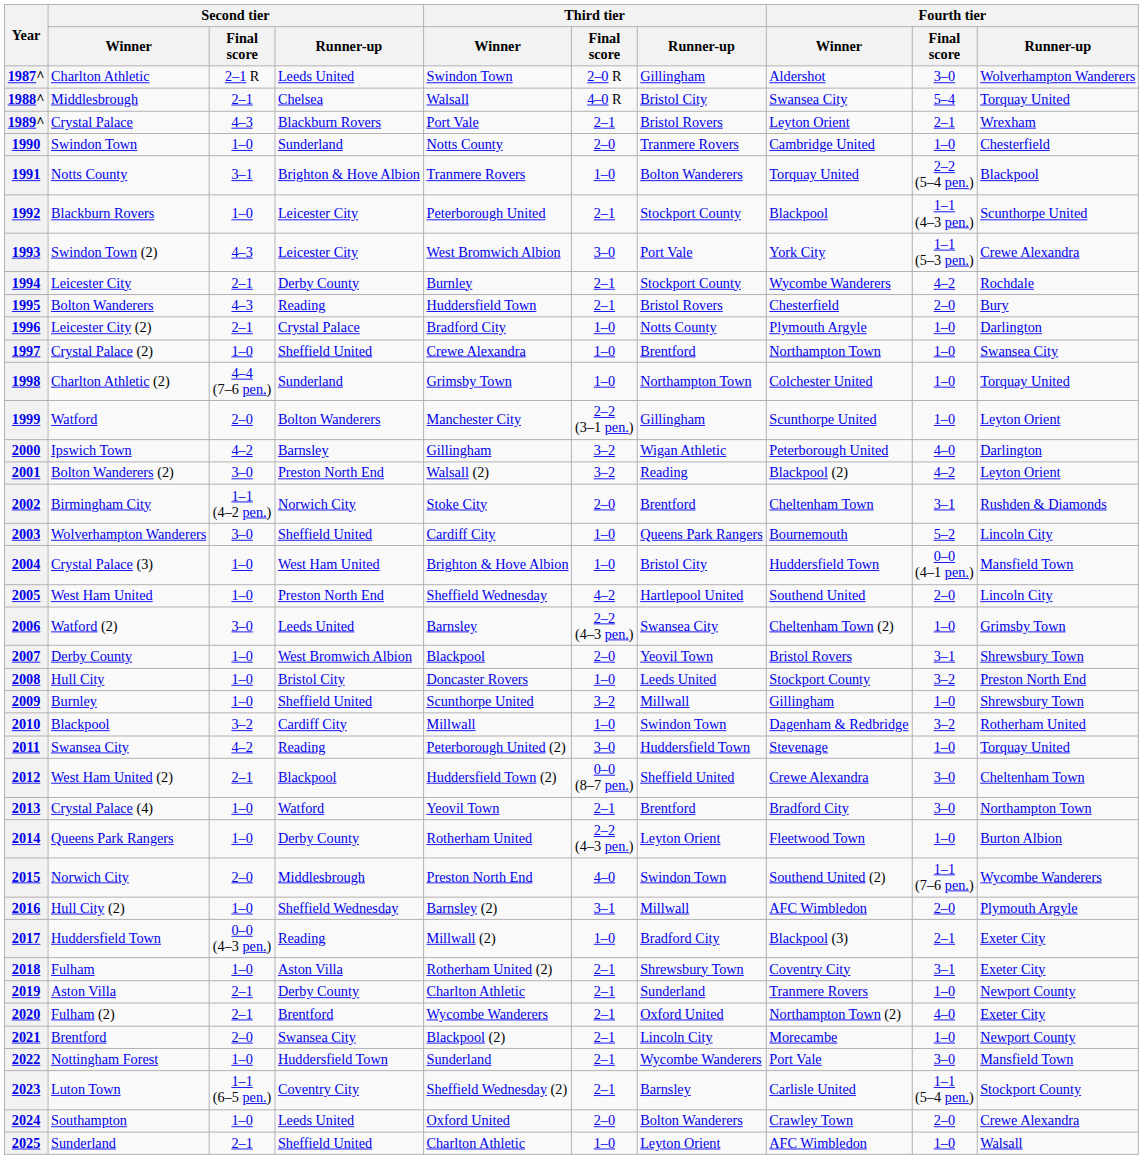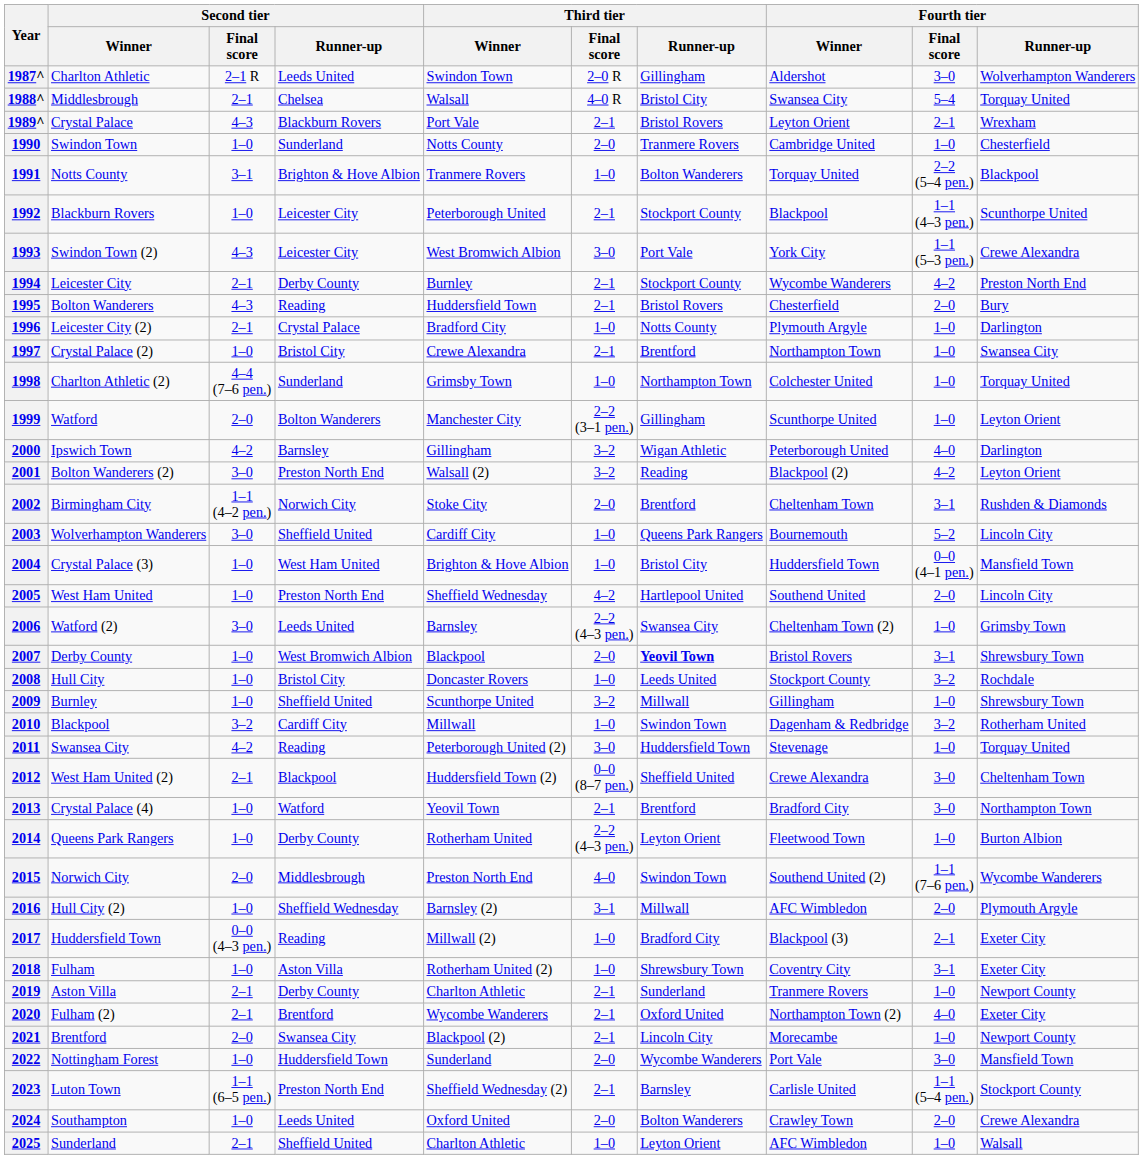 <table class="wikitable plainrowheaders sortable">
 <tr>
 <th scope=col rowspan=2>Year</th>
 <th scope=col colspan=3>Second tier</th>
 <th scope=col colspan=3>Third tier</th>
 <th scope=col colspan=3>Fourth tier</th>
 </tr>
 <tr>
 <th scope=col>Winner</th>
 <th scope=col>Final<br>score</th>
 <th scope=col>Runner-up</th>
 <th scope=col>Winner</th>
 <th scope=col>Final<br>score</th>
 <th scope=col>Runner-up</th>
 <th scope=col>Winner</th>
 <th scope=col>Final<br>score</th>
 <th scope=col>Runner-up</th>
 </tr>
 <tr>
 <th scope=row><a href='#'>1987</a>^</th>
 <td><a href='#'>Charlton Athletic</a></td>
 <td align=center><a href='#'>2–1</a> R</td>
 <td><a href='#'>Leeds United</a></td>
 <td><a href='#'>Swindon Town</a></td>
 <td align=center><a href='#'>2–0</a> R</td>
 <td><a href='#'>Gillingham</a></td>
 <td><a href='#'>Aldershot</a></td>
 <td align=center><a href='#'>3–0</a></td>
 <td><a href='#'>Wolverhampton Wanderers</a></td>
 </tr>
 <tr>
 <th scope=row><a href='#'>1988</a>^</th>
 <td><a href='#'>Middlesbrough</a></td>
 <td align=center><a href='#'>2–1</a></td>
 <td><a href='#'>Chelsea</a></td>
 <td><a href='#'>Walsall</a></td>
 <td align=center><a href='#'>4–0</a> R</td>
 <td><a href='#'>Bristol City</a></td>
 <td><a href='#'>Swansea City</a></td>
 <td align=center><a href='#'>5–4</a></td>
 <td><a href='#'>Torquay United</a></td>
 </tr>
 <tr>
 <th scope=row><a href='#'>1989</a>^</th>
 <td><a href='#'>Crystal Palace</a></td>
 <td align=center><a href='#'>4–3</a></td>
 <td><a href='#'>Blackburn Rovers</a></td>
 <td><a href='#'>Port Vale</a></td>
 <td align=center><a href='#'>2–1</a></td>
 <td><a href='#'>Bristol Rovers</a></td>
 <td><a href='#'>Leyton Orient</a></td>
 <td align=center><a href='#'>2–1</a></td>
 <td><a href='#'>Wrexham</a></td>
 </tr>
 <tr>
 <th scope=row><a href='#'>1990</a></th>
 <td><a href='#'>Swindon Town</a></td>
 <td align=center><a href='#'>1–0</a></td>
 <td><a href='#'>Sunderland</a></td>
 <td><a href='#'>Notts County</a></td>
 <td align=center><a href='#'>2–0</a></td>
 <td><a href='#'>Tranmere Rovers</a></td>
 <td><a href='#'>Cambridge United</a></td>
 <td align=center><a href='#'>1–0</a></td>
 <td><a href='#'>Chesterfield</a></td>
 </tr>
 <tr>
 <th scope=row><a href='#'>1991</a></th>
 <td><a href='#'>Notts County</a></td>
 <td align=center><a href='#'>3–1</a></td>
 <td><a href='#'>Brighton & Hove Albion</a></td>
 <td><a href='#'>Tranmere Rovers</a></td>
 <td align=center><a href='#'>1–0</a></td>
 <td><a href='#'>Bolton Wanderers</a></td>
 <td><a href='#'>Torquay United</a></td>
 <td align=center nowrap><a href='#'>2–2</a> <br>(5–4 <a href='#'>pen.</a>)</td>
 <td><a href='#'>Blackpool</a></td>
 </tr>
 <tr>
 <th scope=row><a href='#'>1992</a></th>
 <td><a href='#'>Blackburn Rovers</a></td>
 <td align=center><a href='#'>1–0</a></td>
 <td><a href='#'>Leicester City</a></td>
 <td><a href='#'>Peterborough United</a></td>
 <td align=center><a href='#'>2–1</a></td>
 <td><a href='#'>Stockport County</a></td>
 <td><a href='#'>Blackpool</a></td>
 <td align=center><a href='#'>1–1</a> <br>(4–3 <a href='#'>pen.</a>)</td>
 <td><a href='#'>Scunthorpe United</a></td>
 </tr>
 <tr>
 <th scope=row><a href='#'>1993</a></th>
 <td><a href='#'>Swindon Town</a> (2)</td>
 <td align=center><a href='#'>4–3</a></td>
 <td><a href='#'>Leicester City</a></td>
 <td><a href='#'>West Bromwich Albion</a></td>
 <td align=center><a href='#'>3–0</a></td>
 <td><a href='#'>Port Vale</a></td>
 <td><a href='#'>York City</a></td>
 <td align=center><a href='#'>1–1</a> <br>(5–3 <a href='#'>pen.</a>)</td>
 <td><a href='#'>Crewe Alexandra</a></td>
 </tr>
 <tr>
 <th scope=row><a href='#'>1994</a></th>
 <td><a href='#'>Leicester City</a></td>
 <td align=center><a href='#'>2–1</a></td>
 <td><a href='#'>Derby County</a></td>
 <td><a href='#'>Burnley</a></td>
 <td align=center><a href='#'>2–1</a></td>
 <td><a href='#'>Stockport County</a></td>
 <td><a href='#'>Wycombe Wanderers</a></td>
 <td align=center><a href='#'>4–2</a></td>
-<td><a href='#'>Rochdale</a></td>
+<td><a href='#'>Preston North End</a></td>
 </tr>
 <tr>
 <th scope=row><a href='#'>1995</a></th>
 <td><a href='#'>Bolton Wanderers</a></td>
 <td align=center nowrap><a href='#'>4–3</a> </td>
 <td><a href='#'>Reading</a></td>
 <td><a href='#'>Huddersfield Town</a></td>
 <td align=center><a href='#'>2–1</a></td>
 <td><a href='#'>Bristol Rovers</a></td>
 <td><a href='#'>Chesterfield</a></td>
 <td align=center><a href='#'>2–0</a></td>
 <td><a href='#'>Bury</a></td>
 </tr>
 <tr>
 <th scope=row><a href='#'>1996</a></th>
 <td><a href='#'>Leicester City</a> (2)</td>
 <td align=center><a href='#'>2–1</a> </td>
 <td><a href='#'>Crystal Palace</a></td>
 <td><a href='#'>Bradford City</a></td>
 <td align=center><a href='#'>1–0</a></td>
 <td><a href='#'>Notts County</a></td>
 <td><a href='#'>Plymouth Argyle</a></td>
 <td align=center><a href='#'>1–0</a></td>
 <td><a href='#'>Darlington</a></td>
 </tr>
 <tr>
 <th scope=row><a href='#'>1997</a></th>
 <td><a href='#'>Crystal Palace</a> (2)</td>
 <td align=center><a href='#'>1–0</a></td>
-<td><a href='#'>Sheffield United</a></td>
+<td><a href='#'>Bristol City</a></td>
 <td><a href='#'>Crewe Alexandra</a></td>
-<td align=center><a href='#'>1–0</a></td>
+<td align=center><a href='#'>2–1</a> </td>
 <td><a href='#'>Brentford</a></td>
 <td><a href='#'>Northampton Town</a></td>
 <td align=center><a href='#'>1–0</a></td>
 <td><a href='#'>Swansea City</a></td>
 </tr>
 <tr>
 <th scope=row><a href='#'>1998</a></th>
 <td><a href='#'>Charlton Athletic</a> (2)</td>
 <td align=center><a href='#'>4–4</a> <br>(7–6 <a href='#'>pen.</a>)</td>
 <td><a href='#'>Sunderland</a></td>
 <td><a href='#'>Grimsby Town</a></td>
 <td align=center><a href='#'>1–0</a></td>
 <td><a href='#'>Northampton Town</a></td>
 <td><a href='#'>Colchester United</a></td>
 <td align=center><a href='#'>1–0</a></td>
 <td><a href='#'>Torquay United</a></td>
 </tr>
 <tr>
 <th scope=row><a href='#'>1999</a></th>
 <td><a href='#'>Watford</a></td>
 <td align=center><a href='#'>2–0</a></td>
 <td><a href='#'>Bolton Wanderers</a></td>
 <td><a href='#'>Manchester City</a></td>
 <td align=center nowrap><a href='#'>2–2</a> <br>(3–1 <a href='#'>pen.</a>)</td>
 <td><a href='#'>Gillingham</a></td>
 <td><a href='#'>Scunthorpe United</a></td>
 <td align=center><a href='#'>1–0</a></td>
 <td><a href='#'>Leyton Orient</a></td>
 </tr>
 <tr>
 <th scope=row><a href='#'>2000</a></th>
 <td><a href='#'>Ipswich Town</a></td>
 <td align=center><a href='#'>4–2</a></td>
 <td><a href='#'>Barnsley</a></td>
 <td><a href='#'>Gillingham</a></td>
 <td align=center><a href='#'>3–2</a> </td>
 <td><a href='#'>Wigan Athletic</a></td>
 <td><a href='#'>Peterborough United</a></td>
 <td align=center><a href='#'>4–0</a></td>
 <td><a href='#'>Darlington</a></td>
 </tr>
 <tr>
 <th scope=row><a href='#'>2001</a></th>
 <td><a href='#'>Bolton Wanderers</a> (2)</td>
 <td align=center><a href='#'>3–0</a></td>
 <td><a href='#'>Preston North End</a></td>
 <td><a href='#'>Walsall</a> (2)</td>
 <td align=center><a href='#'>3–2</a> </td>
 <td><a href='#'>Reading</a></td>
 <td><a href='#'>Blackpool</a> (2)</td>
 <td align=center><a href='#'>4–2</a></td>
 <td><a href='#'>Leyton Orient</a></td>
 </tr>
 <tr>
 <th scope=row><a href='#'>2002</a></th>
 <td><a href='#'>Birmingham City</a></td>
 <td align=center><a href='#'>1–1</a> <br>(4–2 <a href='#'>pen.</a>)</td>
 <td><a href='#'>Norwich City</a></td>
 <td><a href='#'>Stoke City</a></td>
 <td align=center><a href='#'>2–0</a></td>
 <td><a href='#'>Brentford</a></td>
 <td><a href='#'>Cheltenham Town</a></td>
 <td align=center><a href='#'>3–1</a></td>
 <td><a href='#'>Rushden & Diamonds</a></td>
 </tr>
 <tr>
 <th scope=row><a href='#'>2003</a></th>
 <td><a href='#'>Wolverhampton Wanderers</a></td>
 <td align=center><a href='#'>3–0</a></td>
 <td><a href='#'>Sheffield United</a></td>
 <td><a href='#'>Cardiff City</a></td>
 <td align=center><a href='#'>1–0</a> </td>
 <td><a href='#'>Queens Park Rangers</a></td>
 <td><a href='#'>Bournemouth</a></td>
 <td align=center><a href='#'>5–2</a></td>
 <td><a href='#'>Lincoln City</a></td>
 </tr>
 <tr>
 <th scope=row><a href='#'>2004</a></th>
 <td><a href='#'>Crystal Palace</a> (3)</td>
 <td align=center><a href='#'>1–0</a></td>
 <td><a href='#'>West Ham United</a></td>
 <td><a href='#'>Brighton & Hove Albion</a></td>
 <td align=center><a href='#'>1–0</a></td>
 <td><a href='#'>Bristol City</a></td>
 <td><a href='#'>Huddersfield Town</a></td>
 <td align=center><a href='#'>0–0</a> <br>(4–1 <a href='#'>pen.</a>)</td>
 <td><a href='#'>Mansfield Town</a></td>
 </tr>
 <tr>
 <th scope=row><a href='#'>2005</a></th>
 <td><a href='#'>West Ham United</a></td>
 <td align=center><a href='#'>1–0</a></td>
 <td><a href='#'>Preston North End</a></td>
 <td><a href='#'>Sheffield Wednesday</a></td>
 <td align=center><a href='#'>4–2</a> </td>
 <td><a href='#'>Hartlepool United</a></td>
 <td><a href='#'>Southend United</a></td>
 <td align=center><a href='#'>2–0</a> </td>
 <td><a href='#'>Lincoln City</a></td>
 </tr>
 <tr>
 <th scope=row><a href='#'>2006</a></th>
 <td><a href='#'>Watford</a> (2)</td>
 <td align=center><a href='#'>3–0</a></td>
 <td><a href='#'>Leeds United</a></td>
 <td><a href='#'>Barnsley</a></td>
 <td align=center><a href='#'>2–2</a> <br>(4–3 <a href='#'>pen.</a>)</td>
 <td><a href='#'>Swansea City</a></td>
 <td><a href='#'>Cheltenham Town</a> (2)</td>
 <td align=center><a href='#'>1–0</a></td>
 <td><a href='#'>Grimsby Town</a></td>
 </tr>
 <tr>
 <th scope=row><a href='#'>2007</a></th>
 <td><a href='#'>Derby County</a></td>
 <td align=center><a href='#'>1–0</a></td>
 <td><a href='#'>West Bromwich Albion</a></td>
 <td><a href='#'>Blackpool</a></td>
 <td align=center><a href='#'>2–0</a></td>
-<td><a href='#'>Yeovil Town</a></td>
+<td><strong><a href='#'>Yeovil Town</a></strong></td>
 <td><a href='#'>Bristol Rovers</a></td>
 <td align=center><a href='#'>3–1</a></td>
 <td><a href='#'>Shrewsbury Town</a></td>
 </tr>
 <tr>
 <th scope=row><a href='#'>2008</a></th>
 <td><a href='#'>Hull City</a></td>
 <td align=center><a href='#'>1–0</a></td>
 <td><a href='#'>Bristol City</a></td>
 <td><a href='#'>Doncaster Rovers</a></td>
 <td align=center><a href='#'>1–0</a></td>
 <td><a href='#'>Leeds United</a></td>
 <td><a href='#'>Stockport County</a></td>
 <td align=center><a href='#'>3–2</a></td>
-<td><a href='#'>Preston North End</a></td>
+<td><a href='#'>Rochdale</a></td>
 </tr>
 <tr>
 <th scope=row><a href='#'>2009</a></th>
 <td><a href='#'>Burnley</a></td>
 <td align=center><a href='#'>1–0</a></td>
 <td><a href='#'>Sheffield United</a></td>
 <td><a href='#'>Scunthorpe United</a></td>
 <td align=center><a href='#'>3–2</a></td>
 <td><a href='#'>Millwall</a></td>
 <td><a href='#'>Gillingham</a></td>
 <td align=center><a href='#'>1–0</a></td>
 <td><a href='#'>Shrewsbury Town</a></td>
 </tr>
 <tr>
 <th scope=row><a href='#'>2010</a></th>
 <td><a href='#'>Blackpool</a></td>
 <td align=center><a href='#'>3–2</a></td>
 <td><a href='#'>Cardiff City</a></td>
 <td><a href='#'>Millwall</a></td>
 <td align=center><a href='#'>1–0</a></td>
 <td><a href='#'>Swindon Town</a></td>
 <td><a href='#'>Dagenham & Redbridge</a></td>
 <td align=center><a href='#'>3–2</a></td>
 <td><a href='#'>Rotherham United</a></td>
 </tr>
 <tr>
 <th scope=row><a href='#'>2011</a></th>
 <td><a href='#'>Swansea City</a></td>
 <td align=center><a href='#'>4–2</a></td>
 <td><a href='#'>Reading</a></td>
 <td><a href='#'>Peterborough United</a> (2)</td>
 <td align=center><a href='#'>3–0</a></td>
 <td><a href='#'>Huddersfield Town</a></td>
 <td><a href='#'>Stevenage</a></td>
 <td align=center><a href='#'>1–0</a></td>
 <td><a href='#'>Torquay United</a></td>
 </tr>
 <tr>
 <th scope=row><a href='#'>2012</a></th>
 <td><a href='#'>West Ham United</a> (2)</td>
 <td align=center><a href='#'>2–1</a></td>
 <td><a href='#'>Blackpool</a></td>
 <td><a href='#'>Huddersfield Town</a> (2)</td>
 <td align=center><a href='#'>0–0</a> <br>(8–7 <a href='#'>pen.</a>)</td>
 <td><a href='#'>Sheffield United</a></td>
 <td><a href='#'>Crewe Alexandra</a></td>
 <td align=center><a href='#'>3–0</a></td>
 <td><a href='#'>Cheltenham Town</a></td>
 </tr>
 <tr>
 <th scope=row><a href='#'>2013</a></th>
 <td><a href='#'>Crystal Palace</a> (4)</td>
 <td align=center><a href='#'>1–0</a> </td>
 <td><a href='#'>Watford</a></td>
 <td><a href='#'>Yeovil Town</a></td>
 <td align=center><a href='#'>2–1</a></td>
 <td><a href='#'>Brentford</a></td>
 <td><a href='#'>Bradford City</a></td>
 <td align=center><a href='#'>3–0</a></td>
 <td><a href='#'>Northampton Town</a></td>
 </tr>
 <tr>
 <th scope=row><a href='#'>2014</a></th>
 <td><a href='#'>Queens Park Rangers</a></td>
 <td align=center><a href='#'>1–0</a></td>
 <td><a href='#'>Derby County</a></td>
 <td><a href='#'>Rotherham United</a></td>
 <td align=center><a href='#'>2–2</a> <br>(4–3 <a href='#'>pen.</a>)</td>
 <td><a href='#'>Leyton Orient</a></td>
 <td><a href='#'>Fleetwood Town</a></td>
 <td align=center><a href='#'>1–0</a></td>
 <td><a href='#'>Burton Albion</a></td>
 </tr>
 <tr>
 <th scope=row><a href='#'>2015</a></th>
 <td><a href='#'>Norwich City</a></td>
 <td align=center><a href='#'>2–0</a></td>
 <td><a href='#'>Middlesbrough</a></td>
 <td><a href='#'>Preston North End</a></td>
 <td align=center><a href='#'>4–0</a></td>
 <td><a href='#'>Swindon Town</a></td>
 <td><a href='#'>Southend United</a> (2)</td>
 <td align=center><a href='#'>1–1</a> <br>(7–6 <a href='#'>pen.</a>)</td>
 <td><a href='#'>Wycombe Wanderers</a></td>
 </tr>
 <tr>
 <th scope=row><a href='#'>2016</a></th>
 <td><a href='#'>Hull City</a> (2)</td>
 <td align=center><a href='#'>1–0</a></td>
 <td><a href='#'>Sheffield Wednesday</a></td>
 <td><a href='#'>Barnsley</a> (2)</td>
 <td align=center><a href='#'>3–1</a></td>
 <td><a href='#'>Millwall</a></td>
 <td><a href='#'>AFC Wimbledon</a></td>
 <td align=center><a href='#'>2–0</a></td>
 <td><a href='#'>Plymouth Argyle</a></td>
 </tr>
 <tr>
 <th scope=row><a href='#'>2017</a></th>
 <td><a href='#'>Huddersfield Town</a></td>
 <td align=center><a href='#'>0–0</a> <br>(4–3 <a href='#'>pen.</a>)</td>
 <td><a href='#'>Reading</a></td>
 <td><a href='#'>Millwall</a> (2)</td>
 <td align=center><a href='#'>1–0</a></td>
 <td><a href='#'>Bradford City</a></td>
 <td><a href='#'>Blackpool</a> (3)</td>
 <td align=center><a href='#'>2–1</a></td>
 <td><a href='#'>Exeter City</a></td>
 </tr>
 <tr>
 <th scope=row><a href='#'>2018</a></th>
 <td><a href='#'>Fulham</a></td>
 <td align=center><a href='#'>1–0</a></td>
 <td><a href='#'>Aston Villa</a></td>
 <td><a href='#'>Rotherham United</a> (2)</td>
-<td align=center><a href='#'>2–1</a> </td>
+<td align=center><a href='#'>1–0</a></td>
 <td><a href='#'>Shrewsbury Town</a></td>
 <td><a href='#'>Coventry City</a></td>
 <td align=center><a href='#'>3–1</a></td>
 <td><a href='#'>Exeter City</a></td>
 </tr>
 <tr>
 <th scope=row><a href='#'>2019</a></th>
 <td><a href='#'>Aston Villa</a></td>
 <td align=center><a href='#'>2–1</a></td>
 <td><a href='#'>Derby County</a></td>
 <td><a href='#'>Charlton Athletic</a></td>
 <td align=center><a href='#'>2–1</a></td>
 <td><a href='#'>Sunderland</a></td>
 <td><a href='#'>Tranmere Rovers</a></td>
 <td align=center><a href='#'>1–0</a> </td>
 <td><a href='#'>Newport County</a></td>
 </tr>
 <tr>
 <th scope=row><a href='#'>2020</a></th>
 <td><a href='#'>Fulham</a> (2)</td>
 <td align=center><a href='#'>2–1</a></td>
 <td><a href='#'>Brentford</a></td>
 <td><a href='#'>Wycombe Wanderers</a></td>
 <td align=center><a href='#'>2–1</a></td>
 <td><a href='#'>Oxford United</a></td>
 <td><a href='#'>Northampton Town</a> (2)</td>
 <td align=center><a href='#'>4–0</a></td>
 <td><a href='#'>Exeter City</a></td>
 </tr>
 <tr>
 <th scope=row><a href='#'>2021</a></th>
 <td><a href='#'>Brentford</a></td>
 <td align=center><a href='#'>2–0</a></td>
 <td><a href='#'>Swansea City</a></td>
 <td><a href='#'>Blackpool</a> (2)</td>
 <td align=center><a href='#'>2–1</a></td>
 <td><a href='#'>Lincoln City</a></td>
 <td><a href='#'>Morecambe</a></td>
 <td align=center><a href='#'>1–0</a></td>
 <td><a href='#'>Newport County</a></td>
 </tr>
 <tr>
 <th scope=row><a href='#'>2022</a></th>
 <td><a href='#'>Nottingham Forest</a></td>
 <td align=center><a href='#'>1–0</a></td>
 <td><a href='#'>Huddersfield Town</a></td>
 <td><a href='#'>Sunderland</a></td>
-<td align=center><a href='#'>2–1</a></td>
+<td align=center><a href='#'>2–0</a></td>
 <td><a href='#'>Wycombe Wanderers</a></td>
 <td><a href='#'>Port Vale</a></td>
 <td align=center><a href='#'>3–0</a></td>
 <td><a href='#'>Mansfield Town</a></td>
 </tr>
 <tr>
 <th scope=row><a href='#'>2023</a></th>
 <td><a href='#'>Luton Town</a></td>
 <td align=center><a href='#'>1–1</a> <br>(6–5 <a href='#'>pen.</a>)</td>
-<td><a href='#'>Coventry City</a></td>
+<td><a href='#'>Preston North End</a></td>
 <td><a href='#'>Sheffield Wednesday</a> (2)</td>
 <td align=center><a href='#'>2–1</a></td>
 <td><a href='#'>Barnsley</a></td>
 <td><a href='#'>Carlisle United</a></td>
 <td align=center><a href='#'>1–1</a> <br>(5–4 <a href='#'>pen.</a>)</td>
 <td><a href='#'>Stockport County</a></td>
 </tr>
 <tr>
 <th scope=row><a href='#'>2024</a></th>
 <td><a href='#'>Southampton</a></td>
 <td align=center><a href='#'>1–0</a></td>
 <td><a href='#'>Leeds United</a></td>
 <td><a href='#'>Oxford United</a></td>
 <td align=center><a href='#'>2–0</a></td>
 <td><a href='#'>Bolton Wanderers</a></td>
 <td><a href='#'>Crawley Town</a></td>
 <td align=center><a href='#'>2–0</a></td>
 <td><a href='#'>Crewe Alexandra</a></td>
 </tr>
 <tr>
 <th scope=row><a href='#'>2025</a></th>
 <td><a href='#'>Sunderland</a></td>
 <td align=center><a href='#'>2–1</a></td>
 <td><a href='#'>Sheffield United</a></td>
 <td><a href='#'>Charlton Athletic</a></td>
 <td align=center><a href='#'>1–0</a></td>
 <td><a href='#'>Leyton Orient</a></td>
 <td><a href='#'>AFC Wimbledon</a></td>
 <td align=center><a href='#'>1–0</a></td>
 <td><a href='#'>Walsall</a></td>
 </tr>
 </table>
